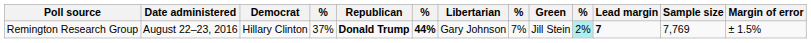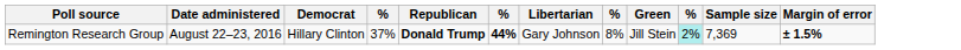 <table class="wikitable">
 <tr>
 <th>Poll source</th>
 <th>Date administered</th>
 <th>Democrat</th>
 <th>%</th>
 <th>Republican</th>
 <th>%</th>
 <th>Libertarian</th>
 <th>%</th>
 <th>Green</th>
 <th>%</th>
-<th>Lead margin</th>
 <th>Sample size</th>
 <th>Margin of error</th>
 </tr>
 <tr>
 <td>Remington Research Group</td>
 <td>August 22–23, 2016</td>
 <td>Hillary Clinton</td>
 <td>37%</td>
 <td><strong>Donald Trump</strong></td>
 <td><strong>44%</strong></td>
 <td>Gary Johnson</td>
-<td>7%</td>
+<td>8%</td>
 <td>Jill Stein</td>
 <td style="background: paleturquoise;">2%</td>
-<td><strong>7</strong></td>
-<td>7,769</td>
-<td>± 1.5%</td>
+<td>7,369</td>
+<td><strong>± 1.5%</strong></td>
 </tr>
 </table>
